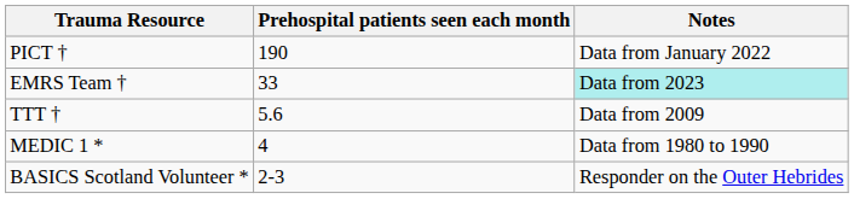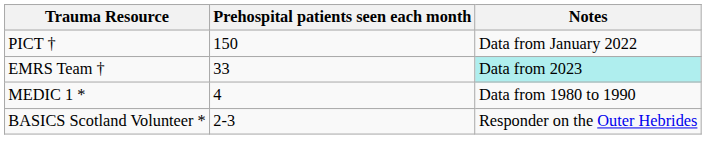 <table class="wikitable sortable mw-collapsible mw-collapsed">
 <tr>
 <th>Trauma Resource</th>
 <th>Prehospital patients seen each month</th>
 <th>Notes</th>
 </tr>
 <tr>
 <td>PICT †</td>
-<td>190</td>
+<td>150</td>
 <td>Data from January 2022</td>
 </tr>
 <tr>
 <td>EMRS Team †</td>
 <td>33</td>
 <td style="background: paleturquoise;">Data from 2023</td>
-</tr>
-<tr>
-<td>TTT †</td>
-<td>5.6</td>
-<td>Data from 2009</td>
 </tr>
 <tr>
 <td>MEDIC 1 *</td>
 <td>4</td>
 <td>Data from 1980 to 1990</td>
 </tr>
 <tr>
 <td>BASICS Scotland Volunteer *</td>
 <td>2-3</td>
 <td>Responder on the <a href='#'>Outer Hebrides</a></td>
 </tr>
 </table>
